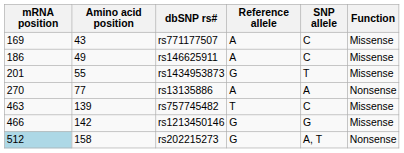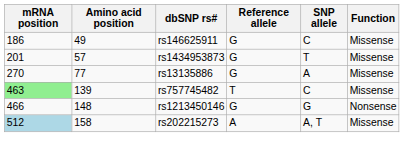 <table class="wikitable">
 <tr>
 <th>mRNA position</th>
 <th>Amino acid position</th>
 <th>dbSNP rs#</th>
 <th>Reference allele</th>
 <th>SNP allele</th>
 <th>Function</th>
 </tr>
 <tr>
-<td>169</td>
-<td>43</td>
-<td>rs771177507</td>
-<td>A</td>
-<td>C</td>
-<td>Missense</td>
-</tr>
-<tr>
 <td>186</td>
 <td>49</td>
 <td>rs146625911</td>
-<td>A</td>
+<td>G</td>
 <td>C</td>
 <td>Missense</td>
 </tr>
 <tr>
 <td>201</td>
-<td>55</td>
+<td>57</td>
 <td>rs1434953873</td>
 <td>G</td>
 <td>T</td>
 <td>Missense</td>
 </tr>
 <tr>
 <td>270</td>
 <td>77</td>
 <td>rs13135886</td>
+<td>G</td>
 <td>A</td>
-<td>A</td>
-<td>Nonsense</td>
+<td>Missense</td>
 </tr>
 <tr>
-<td>463</td>
+<td style="background: lightgreen;">463</td>
 <td>139</td>
 <td>rs757745482</td>
 <td>T</td>
 <td>C</td>
 <td>Missense</td>
 </tr>
 <tr>
 <td>466</td>
-<td>142</td>
+<td>148</td>
 <td>rs1213450146</td>
 <td>G</td>
 <td>G</td>
-<td>Missense</td>
+<td>Nonsense</td>
 </tr>
 <tr>
 <td style="background: lightblue;">512</td>
 <td>158</td>
 <td>rs202215273</td>
-<td>G</td>
+<td>A</td>
 <td>A, T</td>
-<td>Nonsense</td>
+<td>Missense</td>
 </tr>
 </table>
